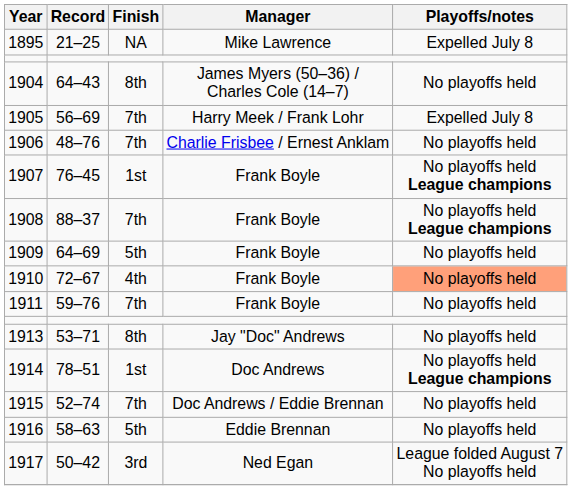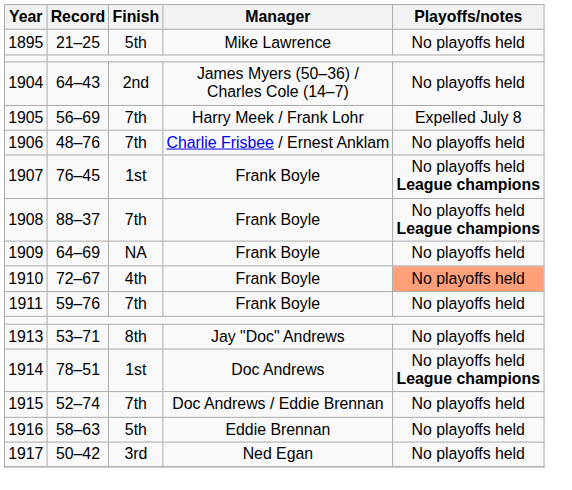 <table class="wikitable">
 <tr>
 <th>Year</th>
 <th>Record</th>
 <th>Finish</th>
 <th>Manager</th>
 <th>Playoffs/notes</th>
 </tr>
 <tr align=center>
 <td>1895</td>
 <td>21–25</td>
-<td>NA</td>
+<td>5th</td>
 <td>Mike Lawrence</td>
-<td>Expelled July 8</td>
+<td>No playoffs held</td>
 </tr>
 <tr align=center>
 <td></td>
 </tr>
 <tr align=center>
 <td>1904</td>
 <td>64–43</td>
-<td>8th</td>
+<td>2nd</td>
 <td>James Myers (50–36) /<br> Charles Cole (14–7)</td>
 <td>No playoffs held</td>
 </tr>
 <tr align=center>
 <td>1905</td>
 <td>56–69</td>
 <td>7th</td>
 <td>Harry Meek / Frank Lohr</td>
 <td>Expelled July 8</td>
 </tr>
 <tr align=center>
 <td>1906</td>
 <td>48–76</td>
 <td>7th</td>
 <td><a href='#'>Charlie Frisbee</a> / Ernest Anklam</td>
 <td>No playoffs held</td>
 </tr>
 <tr align=center>
 <td>1907</td>
 <td>76–45</td>
 <td>1st</td>
 <td>Frank Boyle</td>
 <td>No playoffs held<br><strong>League champions</strong></td>
 </tr>
 <tr align=center>
 <td>1908</td>
 <td>88–37</td>
 <td>7th</td>
 <td>Frank Boyle</td>
 <td>No playoffs held<br><strong>League champions</strong></td>
 </tr>
 <tr align=center>
 <td>1909</td>
 <td>64–69</td>
-<td>5th</td>
+<td>NA</td>
 <td>Frank Boyle</td>
 <td>No playoffs held</td>
 </tr>
 <tr align=center>
 <td>1910</td>
 <td>72–67</td>
 <td>4th</td>
 <td>Frank Boyle</td>
 <td style="background: lightsalmon;">No playoffs held</td>
 </tr>
 <tr align=center>
 <td>1911</td>
 <td>59–76</td>
 <td>7th</td>
 <td>Frank Boyle</td>
 <td>No playoffs held</td>
 </tr>
 <tr align=center>
 <td></td>
 </tr>
 <tr align=center>
 <td>1913</td>
 <td>53–71</td>
 <td>8th</td>
 <td>Jay "Doc" Andrews</td>
 <td>No playoffs held</td>
 </tr>
 <tr align=center>
 <td>1914</td>
 <td>78–51</td>
 <td>1st</td>
 <td>Doc Andrews</td>
 <td>No playoffs held <br><strong>League champions</strong></td>
 </tr>
 <tr align=center>
 <td>1915</td>
 <td>52–74</td>
 <td>7th</td>
 <td>Doc Andrews / Eddie Brennan</td>
 <td>No playoffs held</td>
 </tr>
 <tr align=center>
 <td>1916</td>
 <td>58–63</td>
 <td>5th</td>
 <td>Eddie Brennan</td>
 <td>No playoffs held</td>
 </tr>
 <tr align=center>
 <td>1917</td>
 <td>50–42</td>
 <td>3rd</td>
 <td>Ned Egan</td>
-<td>League folded August 7<br>No playoffs held</td>
+<td>No playoffs held</td>
 </tr>
 <tr align=center>
 </tr>
 </table>
